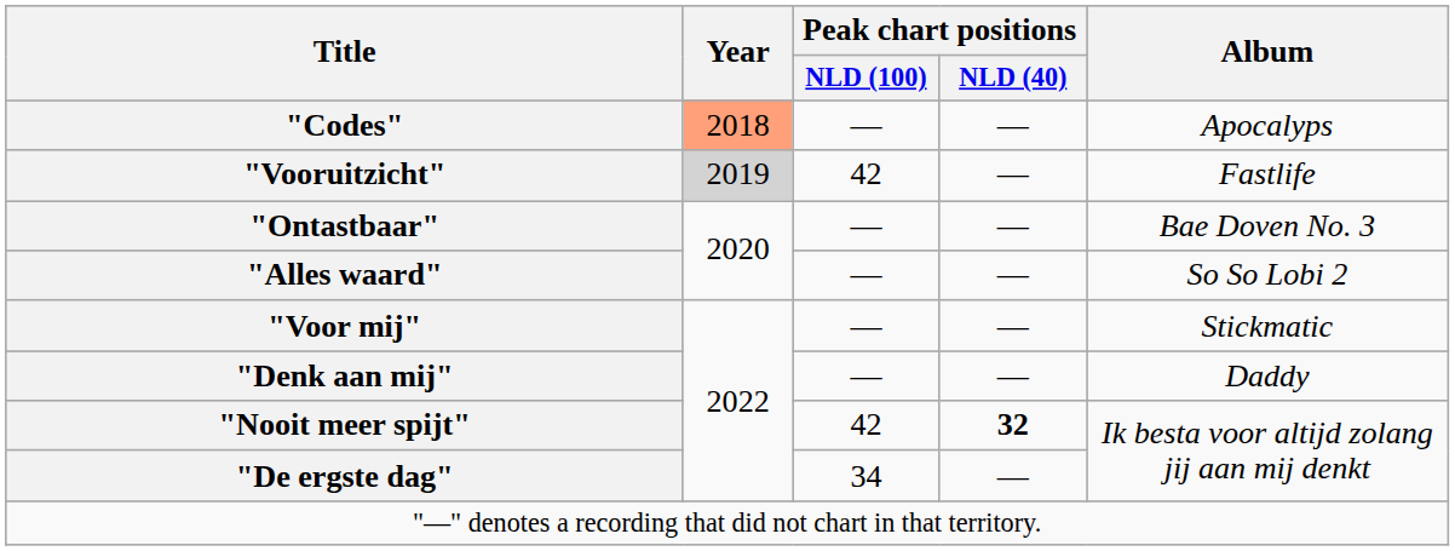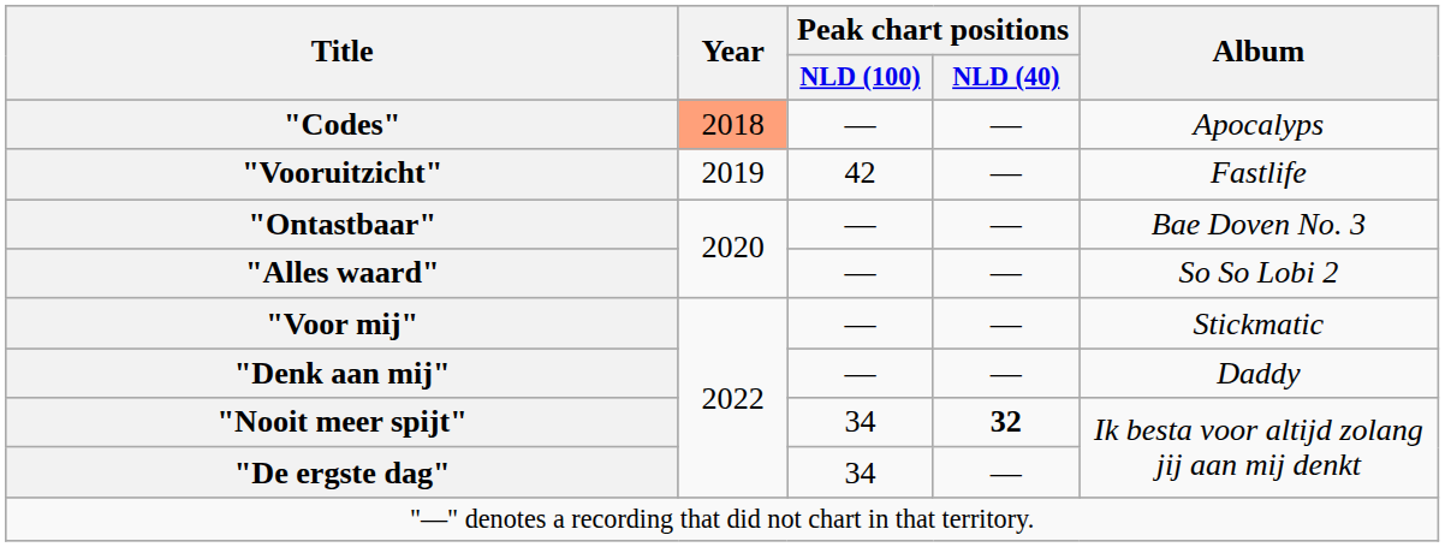 <table class="wikitable plainrowheaders" style="text-align:center;">
 <tr>
 <th scope="col" rowspan="2" style="width:21em;">Title</th>
 <th scope="col" rowspan="2" style="width:3em;">Year</th>
 <th scope="col" colspan="2">Peak chart positions</th>
 <th scope="col" rowspan="2" style="width:11em;">Album</th>
 </tr>
 <tr>
 <th scope="col" style="width:5em;font-size:85%;"><a href='#'>NLD (100)</a><br></th>
 <th scope="col" style="width:5em;font-size:85%;"><a href='#'>NLD (40)</a><br></th>
 </tr>
 <tr>
 <th scope="row">"Codes" </th>
 <td style="background: lightsalmon;">2018</td>
 <td>—</td>
 <td>—</td>
 <td><em>Apocalyps</em></td>
 </tr>
 <tr>
 <th scope="row">"Vooruitzicht" </th>
-<td style="background: lightgrey;">2019</td>
+<td>2019</td>
 <td>42</td>
 <td>—</td>
 <td><em>Fastlife</em></td>
 </tr>
 <tr>
 <th scope="row">"Ontastbaar" </th>
 <td rowspan="2">2020</td>
 <td>—</td>
 <td>—</td>
 <td><em>Bae Doven No. 3</em></td>
 </tr>
 <tr>
 <th scope="row">"Alles waard" </th>
 <td>—</td>
 <td>—</td>
 <td><em>So So Lobi 2</em></td>
 </tr>
 <tr>
 <th scope="row">"Voor mij" </th>
 <td rowspan="4">2022</td>
 <td>—</td>
 <td>—</td>
 <td><em>Stickmatic</em></td>
 </tr>
 <tr>
 <th scope="row">"Denk aan mij" </th>
 <td>—</td>
 <td>—</td>
 <td><em>Daddy</em></td>
 </tr>
 <tr>
 <th scope="row">"Nooit meer spijt" </th>
-<td>42</td>
+<td>34</td>
 <td><strong>32</strong></td>
 <td rowspan="2"><em>Ik besta voor altijd zolang jij aan mij denkt</em></td>
 </tr>
 <tr>
 <th scope="row">"De ergste dag" </th>
 <td>34</td>
 <td>—</td>
 </tr>
 <tr>
 <td colspan="5" style="font-size:85%">"—" denotes a recording that did not chart in that territory.</td>
 </tr>
 </table>
